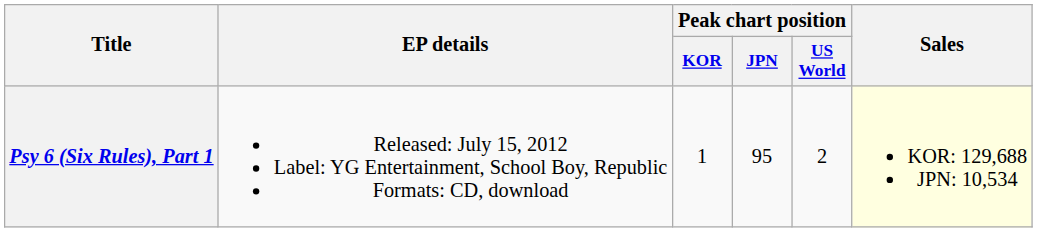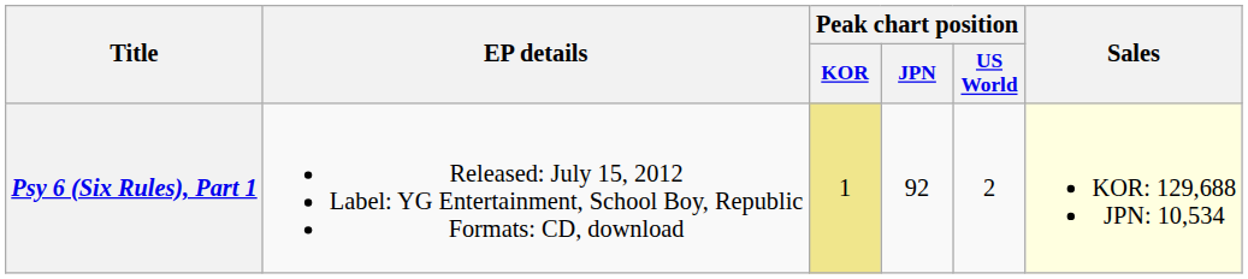 <table class="wikitable plainrowheaders" style="text-align:center;">
 <tr>
 <th scope="col" rowspan="2">Title</th>
 <th scope="col" rowspan="2">EP details</th>
 <th scope="col" colspan="3">Peak chart position</th>
 <th scope="col" rowspan="2">Sales</th>
 </tr>
 <tr>
 <th scope="col" style="width:3em;font-size:85%;"><a href='#'>KOR</a></th>
 <th scope="col" style="width:3em;font-size:85%;"><a href='#'>JPN</a></th>
 <th scope="col" style="width:3em;font-size:85%;"><a href='#'>US World</a><br></th>
 </tr>
 <tr>
 <th scope="row"><em><a href='#'>Psy 6 (Six Rules), Part 1</a></em></th>
 <td><br><ul><li>Released: July 15, 2012</li><li>Label: YG Entertainment, School Boy, Republic</li><li>Formats: CD, download</li></ul></td>
-<td>1</td>
-<td>95</td>
+<td style="background: khaki;">1</td>
+<td>92</td>
 <td>2</td>
 <td style="background: lightyellow;"><br><ul><li>KOR: 129,688</li><li>JPN: 10,534</li></ul></td>
 </tr>
 </table>
